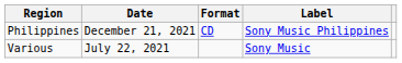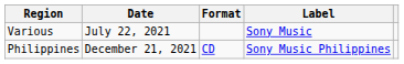 <table class="wikitable">
 <tr>
 <th>Region</th>
 <th>Date</th>
 <th>Format</th>
 <th>Label</th>
 <th></th>
 </tr>
 <tr>
+<td>Various</td>
+<td>July 22, 2021</td>
+<td></td>
+<td><a href='#'>Sony Music</a></td>
+<td></td>
+</tr>
+<tr>
 <td>Philippines</td>
 <td>December 21, 2021</td>
 <td><a href='#'>CD</a></td>
 <td><a href='#'>Sony Music Philippines</a></td>
 <td></td>
 </tr>
-<tr>
-<td>Various</td>
-<td>July 22, 2021</td>
-<td></td>
-<td><a href='#'>Sony Music</a></td>
-<td></td>
-</tr>
 </table>
